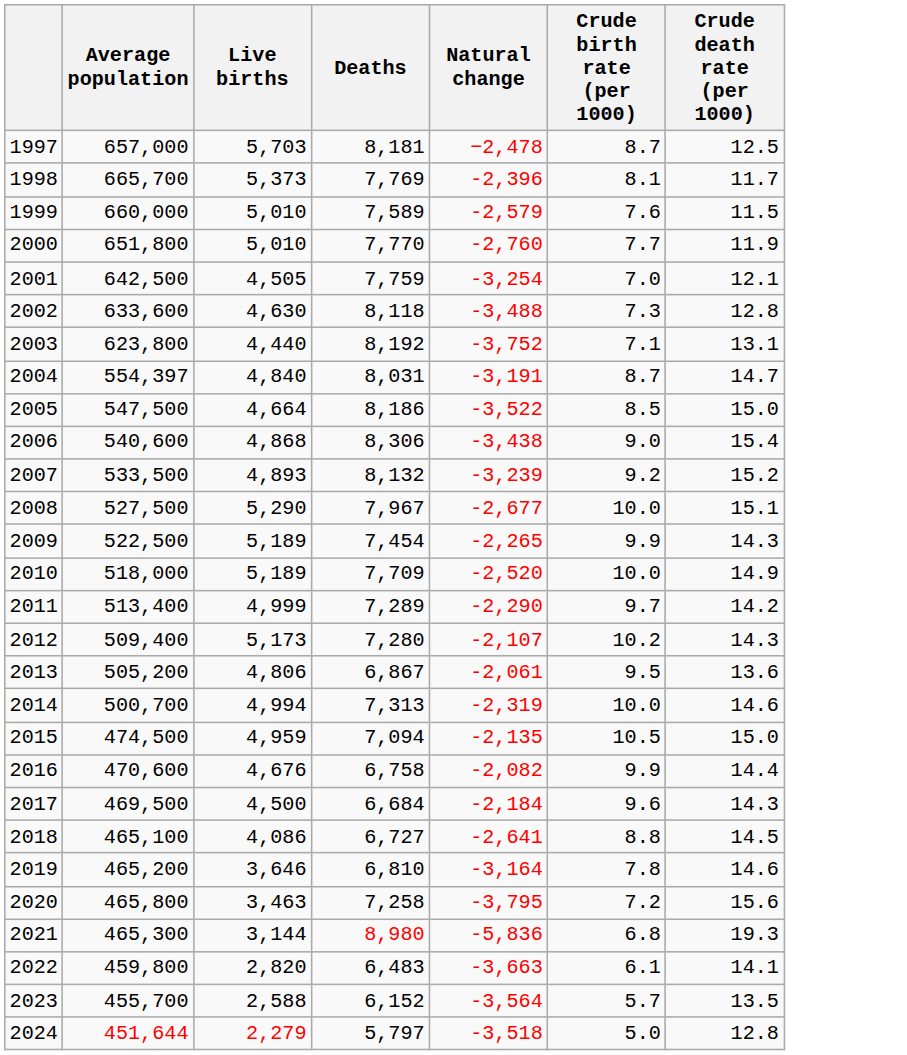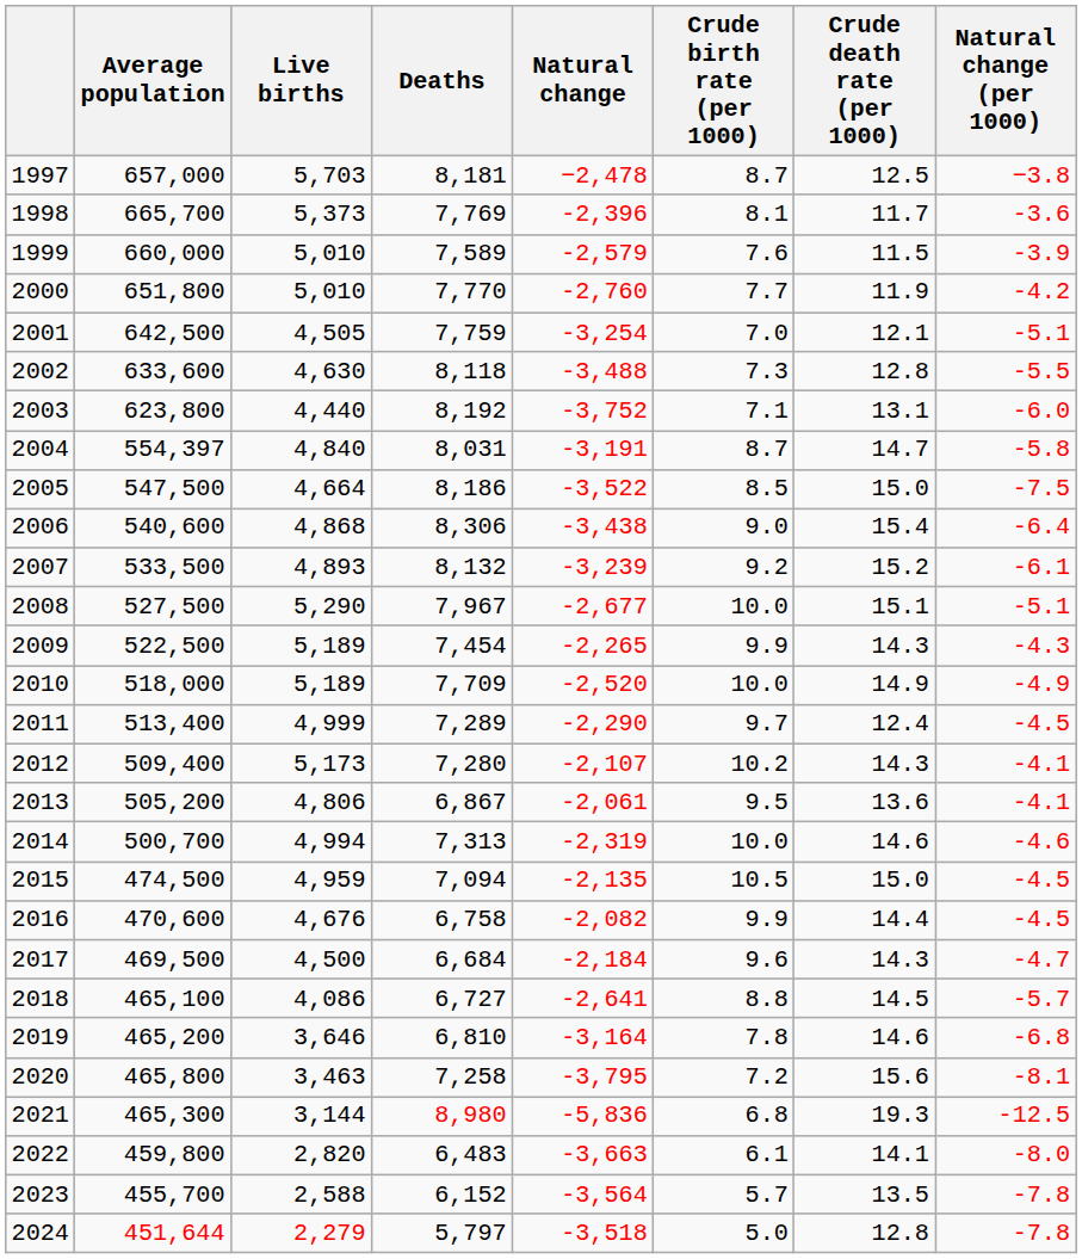 <table class="wikitable" style="text-align: right;">
 <tr>
 <th></th>
 <th width="70pt">Average population</th>
 <th width="70pt">Live births</th>
 <th width="70pt">Deaths</th>
 <th width="70pt">Natural change</th>
 <th width="70pt">Crude birth rate (per 1000)</th>
 <th width="70pt">Crude death rate (per 1000)</th>
+<th width="70pt">Natural change (per 1000)</th>
 </tr>
 <tr>
 <td>1997</td>
 <td>657,000</td>
 <td>5,703</td>
 <td>8,181</td>
 <td style="color: red">−2,478</td>
 <td>8.7</td>
 <td>12.5</td>
+<td style="color: red">−3.8</td>
 </tr>
 <tr>
 <td>1998</td>
 <td>665,700</td>
 <td>5,373</td>
 <td>7,769</td>
 <td style="color: red">-2,396</td>
 <td>8.1</td>
 <td>11.7</td>
+<td style="color: red">-3.6</td>
 </tr>
 <tr>
 <td>1999</td>
 <td>660,000</td>
 <td>5,010</td>
 <td>7,589</td>
 <td style="color: red">-2,579</td>
 <td>7.6</td>
 <td>11.5</td>
+<td style="color: red">-3.9</td>
 </tr>
 <tr>
 <td>2000</td>
 <td>651,800</td>
 <td>5,010</td>
 <td>7,770</td>
 <td style="color: red">-2,760</td>
 <td>7.7</td>
 <td>11.9</td>
+<td style="color: red">-4.2</td>
 </tr>
 <tr>
 <td>2001</td>
 <td>642,500</td>
 <td>4,505</td>
 <td>7,759</td>
 <td style="color: red">-3,254</td>
 <td>7.0</td>
 <td>12.1</td>
+<td style="color: red">-5.1</td>
 </tr>
 <tr>
 <td>2002</td>
 <td>633,600</td>
 <td>4,630</td>
 <td>8,118</td>
 <td style="color: red">-3,488</td>
 <td>7.3</td>
 <td>12.8</td>
+<td style="color: red">-5.5</td>
 </tr>
 <tr>
 <td>2003</td>
 <td>623,800</td>
 <td>4,440</td>
 <td>8,192</td>
 <td style="color: red">-3,752</td>
 <td>7.1</td>
 <td>13.1</td>
+<td style="color: red">-6.0</td>
 </tr>
 <tr>
 <td>2004</td>
 <td>554,397</td>
 <td>4,840</td>
 <td>8,031</td>
 <td style="color: red">-3,191</td>
 <td>8.7</td>
 <td>14.7</td>
+<td style="color: red">-5.8</td>
 </tr>
 <tr>
 <td>2005</td>
 <td>547,500</td>
 <td>4,664</td>
 <td>8,186</td>
 <td style="color: red">-3,522</td>
 <td>8.5</td>
 <td>15.0</td>
+<td style="color: red">-7.5</td>
 </tr>
 <tr>
 <td>2006</td>
 <td>540,600</td>
 <td>4,868</td>
 <td>8,306</td>
 <td style="color: red">-3,438</td>
 <td>9.0</td>
 <td>15.4</td>
+<td style="color: red">-6.4</td>
 </tr>
 <tr>
 <td>2007</td>
 <td>533,500</td>
 <td>4,893</td>
 <td>8,132</td>
 <td style="color: red">-3,239</td>
 <td>9.2</td>
 <td>15.2</td>
+<td style="color: red">-6.1</td>
 </tr>
 <tr>
 <td>2008</td>
 <td>527,500</td>
 <td>5,290</td>
 <td>7,967</td>
 <td style="color: red">-2,677</td>
 <td>10.0</td>
 <td>15.1</td>
+<td style="color: red">-5.1</td>
 </tr>
 <tr>
 <td>2009</td>
 <td>522,500</td>
 <td>5,189</td>
 <td>7,454</td>
 <td style="color: red">-2,265</td>
 <td>9.9</td>
 <td>14.3</td>
+<td style="color: red">-4.3</td>
 </tr>
 <tr>
 <td>2010</td>
 <td>518,000</td>
 <td>5,189</td>
 <td>7,709</td>
 <td style="color: red">-2,520</td>
 <td>10.0</td>
 <td>14.9</td>
+<td style="color: red">-4.9</td>
 </tr>
 <tr>
 <td>2011</td>
 <td>513,400</td>
 <td>4,999</td>
 <td>7,289</td>
 <td style="color: red">-2,290</td>
 <td>9.7</td>
-<td>14.2</td>
+<td>12.4</td>
+<td style="color: red">-4.5</td>
 </tr>
 <tr>
 <td>2012</td>
 <td>509,400</td>
 <td>5,173</td>
 <td>7,280</td>
 <td style="color: red">-2,107</td>
 <td>10.2</td>
 <td>14.3</td>
+<td style="color: red">-4.1</td>
 </tr>
 <tr>
 <td>2013</td>
 <td>505,200</td>
 <td>4,806</td>
 <td>6,867</td>
 <td style="color: red">-2,061</td>
 <td>9.5</td>
 <td>13.6</td>
+<td style="color: red">-4.1</td>
 </tr>
 <tr>
 <td>2014</td>
 <td>500,700</td>
 <td>4,994</td>
 <td>7,313</td>
 <td style="color: red">-2,319</td>
 <td>10.0</td>
 <td>14.6</td>
+<td style="color: red">-4.6</td>
 </tr>
 <tr>
 <td>2015</td>
 <td>474,500</td>
 <td>4,959</td>
 <td>7,094</td>
 <td style="color: red">-2,135</td>
 <td>10.5</td>
 <td>15.0</td>
+<td style="color: red">-4.5</td>
 </tr>
 <tr>
 <td>2016</td>
 <td>470,600</td>
 <td>4,676</td>
 <td>6,758</td>
 <td style="color: red">-2,082</td>
 <td>9.9</td>
 <td>14.4</td>
+<td style="color: red">-4.5</td>
 </tr>
 <tr>
 <td>2017</td>
 <td>469,500</td>
 <td>4,500</td>
 <td>6,684</td>
 <td style="color: red">-2,184</td>
 <td>9.6</td>
 <td>14.3</td>
+<td style="color: red">-4.7</td>
 </tr>
 <tr>
 <td>2018</td>
 <td>465,100</td>
 <td>4,086</td>
 <td>6,727</td>
 <td style="color: red">-2,641</td>
 <td>8.8</td>
 <td>14.5</td>
+<td style="color: red">-5.7</td>
 </tr>
 <tr>
 <td>2019</td>
 <td>465,200</td>
 <td>3,646</td>
 <td>6,810</td>
 <td style="color: red">-3,164</td>
 <td>7.8</td>
 <td>14.6</td>
+<td style="color: red">-6.8</td>
 </tr>
 <tr>
 <td>2020</td>
 <td>465,800</td>
 <td>3,463</td>
 <td>7,258</td>
 <td style="color: red">-3,795</td>
 <td>7.2</td>
 <td>15.6</td>
+<td style="color: red">-8.1</td>
 </tr>
 <tr>
 <td>2021</td>
 <td>465,300</td>
 <td>3,144</td>
 <td style="color: red">8,980</td>
 <td style="color: red">-5,836</td>
 <td>6.8</td>
 <td>19.3</td>
+<td style="color: red">-12.5</td>
 </tr>
 <tr>
 <td>2022</td>
 <td>459,800</td>
 <td>2,820</td>
 <td>6,483</td>
 <td style="color: red">-3,663</td>
 <td>6.1</td>
 <td>14.1</td>
+<td style="color: red">-8.0</td>
 </tr>
 <tr>
 <td>2023</td>
 <td>455,700</td>
 <td>2,588</td>
 <td>6,152</td>
 <td style="color: red">-3,564</td>
 <td>5.7</td>
 <td>13.5</td>
+<td style="color: red">-7.8</td>
 </tr>
 <tr>
 <td>2024</td>
 <td style="color: red">451,644</td>
 <td style="color: red">2,279</td>
 <td>5,797</td>
 <td style="color: red">-3,518</td>
 <td>5.0</td>
 <td>12.8</td>
+<td style="color: red">-7.8</td>
 </tr>
 </table>
